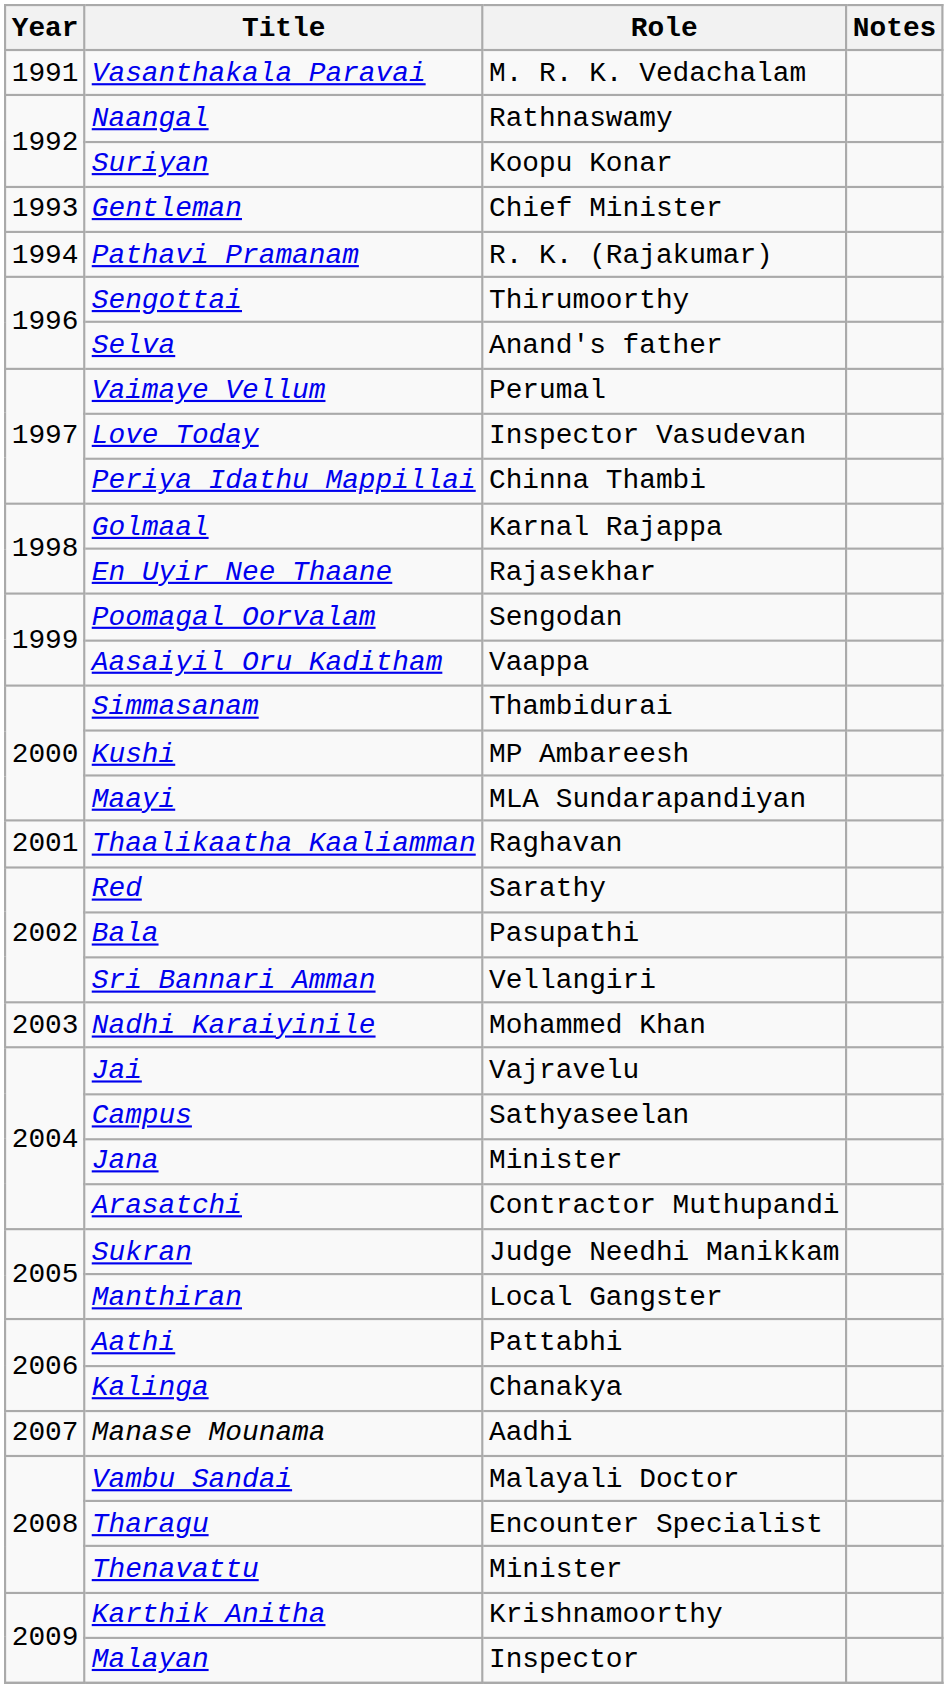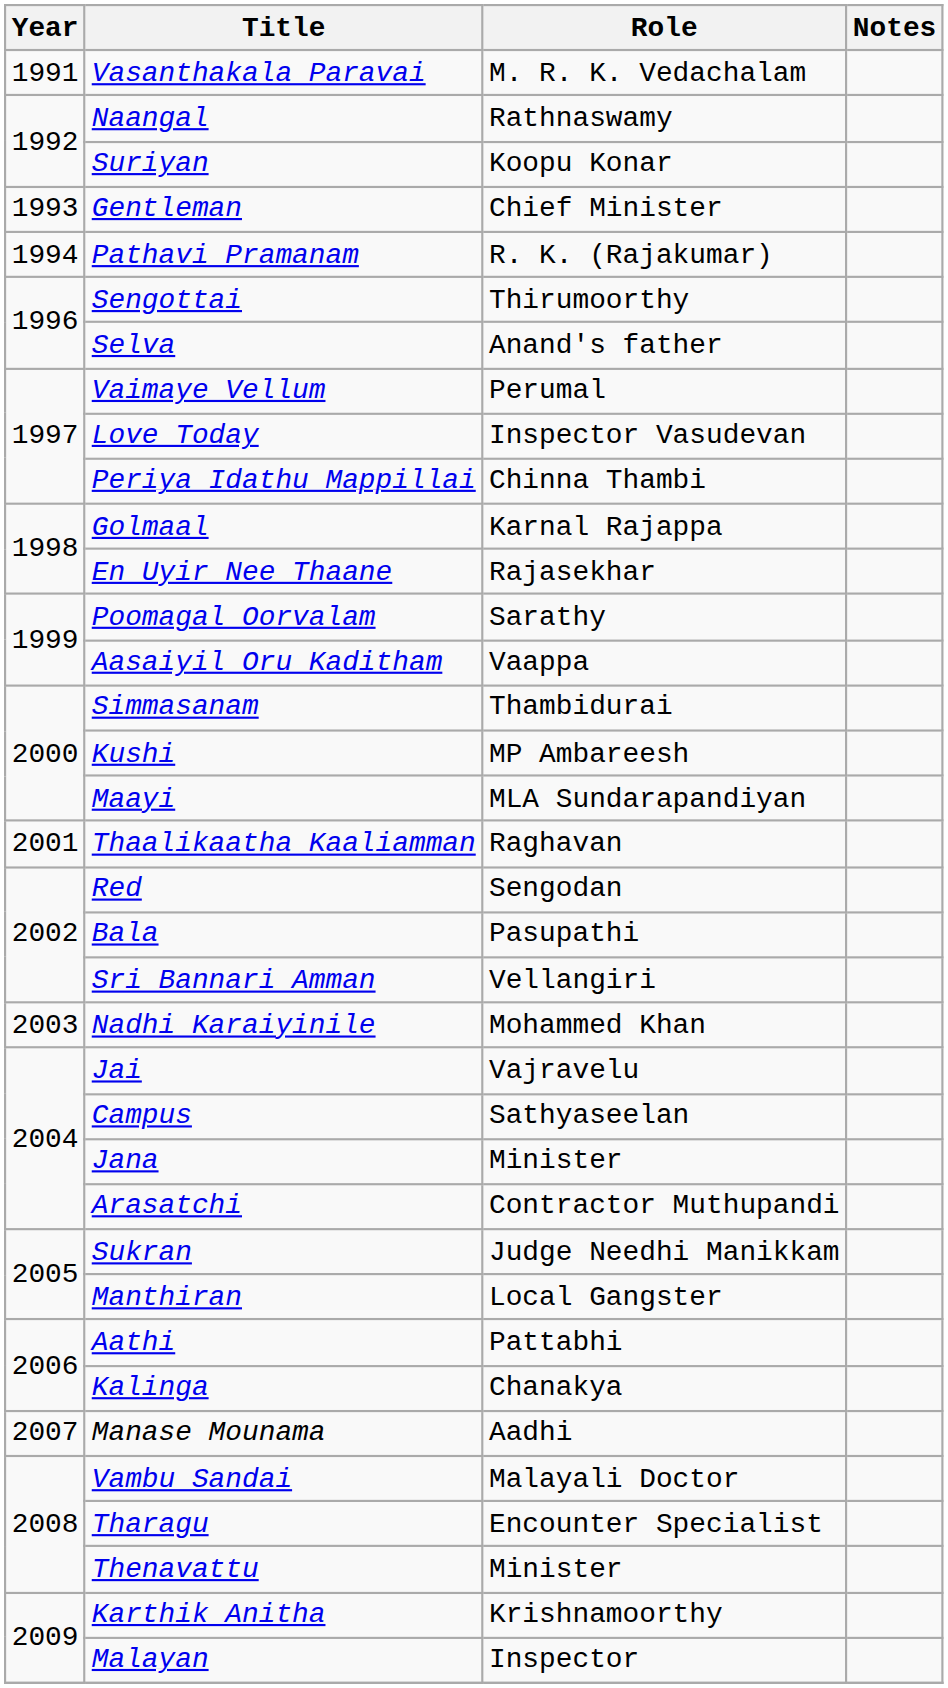 <table class="wikitable sortable">
 <tr>
 <th>Year</th>
 <th>Title</th>
 <th>Role</th>
 <th class="unsortable">Notes</th>
 </tr>
 <tr>
 <td>1991</td>
 <td><em><a href='#'>Vasanthakala Paravai</a></em></td>
 <td>M. R. K. Vedachalam</td>
 <td></td>
 </tr>
 <tr>
 <td rowspan=2>1992</td>
 <td><em><a href='#'>Naangal</a></em></td>
 <td>Rathnaswamy</td>
 <td></td>
 </tr>
 <tr>
 <td><em><a href='#'>Suriyan</a></em></td>
 <td>Koopu Konar</td>
 <td></td>
 </tr>
 <tr>
 <td>1993</td>
 <td><em><a href='#'>Gentleman</a></em></td>
 <td>Chief Minister</td>
 <td></td>
 </tr>
 <tr>
 <td>1994</td>
 <td><em><a href='#'>Pathavi Pramanam</a></em></td>
 <td>R. K. (Rajakumar)</td>
 <td></td>
 </tr>
 <tr>
 <td rowspan=2>1996</td>
 <td><em><a href='#'>Sengottai</a></em></td>
 <td>Thirumoorthy</td>
 <td></td>
 </tr>
 <tr>
 <td><em><a href='#'>Selva</a></em></td>
 <td>Anand's father</td>
 <td></td>
 </tr>
 <tr>
 <td rowspan=3>1997</td>
 <td><em><a href='#'>Vaimaye Vellum</a></em></td>
 <td>Perumal</td>
 <td></td>
 </tr>
 <tr>
 <td><em><a href='#'>Love Today</a></em></td>
 <td>Inspector Vasudevan</td>
 <td></td>
 </tr>
 <tr>
 <td><em><a href='#'>Periya Idathu Mappillai</a></em></td>
 <td>Chinna Thambi</td>
 <td></td>
 </tr>
 <tr>
 <td rowspan=2>1998</td>
 <td><em><a href='#'>Golmaal</a></em></td>
 <td>Karnal Rajappa</td>
 <td></td>
 </tr>
 <tr>
 <td><em><a href='#'>En Uyir Nee Thaane</a></em></td>
 <td>Rajasekhar</td>
 <td></td>
 </tr>
 <tr>
 <td rowspan=2>1999</td>
 <td><em><a href='#'>Poomagal Oorvalam</a></em></td>
-<td>Sengodan</td>
+<td>Sarathy</td>
 <td></td>
 </tr>
 <tr>
 <td><em><a href='#'>Aasaiyil Oru Kaditham</a></em></td>
 <td>Vaappa</td>
 <td></td>
 </tr>
 <tr>
 <td rowspan=3>2000</td>
 <td><em><a href='#'>Simmasanam</a></em></td>
 <td>Thambidurai</td>
 <td></td>
 </tr>
 <tr>
 <td><em><a href='#'>Kushi</a></em></td>
 <td>MP Ambareesh</td>
 <td></td>
 </tr>
 <tr>
 <td><em><a href='#'>Maayi</a></em></td>
 <td>MLA Sundarapandiyan</td>
 <td></td>
 </tr>
 <tr>
 <td>2001</td>
 <td><em><a href='#'>Thaalikaatha Kaaliamman</a></em></td>
 <td>Raghavan</td>
 <td></td>
 </tr>
 <tr>
 <td rowspan=3>2002</td>
 <td><em><a href='#'>Red</a></em></td>
-<td>Sarathy</td>
+<td>Sengodan</td>
 <td></td>
 </tr>
 <tr>
 <td><em><a href='#'>Bala</a></em></td>
 <td>Pasupathi</td>
 <td></td>
 </tr>
 <tr>
 <td><em><a href='#'>Sri Bannari Amman</a></em></td>
 <td>Vellangiri</td>
 <td></td>
 </tr>
 <tr>
 <td>2003</td>
 <td><em><a href='#'>Nadhi Karaiyinile</a></em></td>
 <td>Mohammed Khan</td>
 <td></td>
 </tr>
 <tr>
 <td rowspan=4>2004</td>
 <td><em><a href='#'>Jai</a></em></td>
 <td>Vajravelu</td>
 <td></td>
 </tr>
 <tr>
 <td><em><a href='#'>Campus</a></em></td>
 <td>Sathyaseelan</td>
 <td></td>
 </tr>
 <tr>
 <td><em><a href='#'>Jana</a></em></td>
 <td>Minister</td>
 <td></td>
 </tr>
 <tr>
 <td><em><a href='#'>Arasatchi</a></em></td>
 <td>Contractor Muthupandi</td>
 <td></td>
 </tr>
 <tr>
 <td rowspan=2>2005</td>
 <td><em><a href='#'>Sukran</a></em></td>
 <td>Judge Needhi Manikkam</td>
 <td></td>
 </tr>
 <tr>
 <td><em><a href='#'>Manthiran</a></em></td>
 <td>Local Gangster</td>
 <td></td>
 </tr>
 <tr>
 <td rowspan=2>2006</td>
 <td><em><a href='#'>Aathi</a></em></td>
 <td>Pattabhi</td>
 <td></td>
 </tr>
 <tr>
 <td><em><a href='#'>Kalinga</a></em></td>
 <td>Chanakya</td>
 <td></td>
 </tr>
 <tr>
 <td>2007</td>
 <td><em>Manase Mounama</em></td>
 <td>Aadhi</td>
 <td></td>
 </tr>
 <tr>
 <td rowspan=3>2008</td>
 <td><em><a href='#'>Vambu Sandai</a></em></td>
 <td>Malayali Doctor</td>
 <td></td>
 </tr>
 <tr>
 <td><em><a href='#'>Tharagu</a></em></td>
 <td>Encounter Specialist</td>
 <td></td>
 </tr>
 <tr>
 <td><em><a href='#'>Thenavattu</a></em></td>
 <td>Minister</td>
 <td></td>
 </tr>
 <tr>
 <td rowspan=2>2009</td>
 <td><em><a href='#'>Karthik Anitha</a></em></td>
 <td>Krishnamoorthy</td>
 <td></td>
 </tr>
 <tr>
 <td><em><a href='#'>Malayan</a></em></td>
 <td>Inspector</td>
 <td></td>
 </tr>
 <tr>
 </tr>
 </table>
